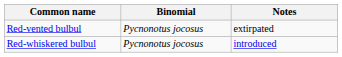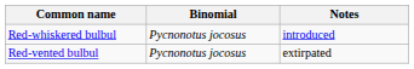 <table style="width:60%;" class="wikitable">
 <tr>
 <th width=35%>Common name</th>
 <th width=33%>Binomial</th>
 <th width=32%>Notes</th>
 </tr>
 <tr>
+<td><a href='#'>Red-whiskered bulbul</a></td>
+<td><em>Pycnonotus jocosus</em></td>
+<td><a href='#'>introduced</a></td>
+</tr>
+<tr>
 <td><a href='#'>Red-vented bulbul</a></td>
 <td><em>Pycnonotus jocosus</em></td>
 <td>extirpated</td>
 </tr>
-<tr>
-<td><a href='#'>Red-whiskered bulbul</a></td>
-<td><em>Pycnonotus jocosus</em></td>
-<td><a href='#'>introduced</a></td>
-</tr>
 </table>
